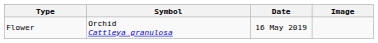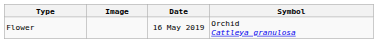 <table class="wikitable">
 <tr>
 <th width="20%">Type</th>
+<th width="15%">Image</th>
+<th width="15%">Date</th>
 <th width="40%">Symbol</th>
-<th width="15%">Date</th>
-<th width="15%">Image</th>
 </tr>
 <tr>
 <td>Flower</td>
+<td align="center"></td>
+<td align="center">16 May 2019</td>
 <td>Orchid<br><em><a href='#'>Cattleya granulosa</a></em></td>
-<td align="center">16 May 2019</td>
-<td align="center"></td>
 </tr>
 </table>
